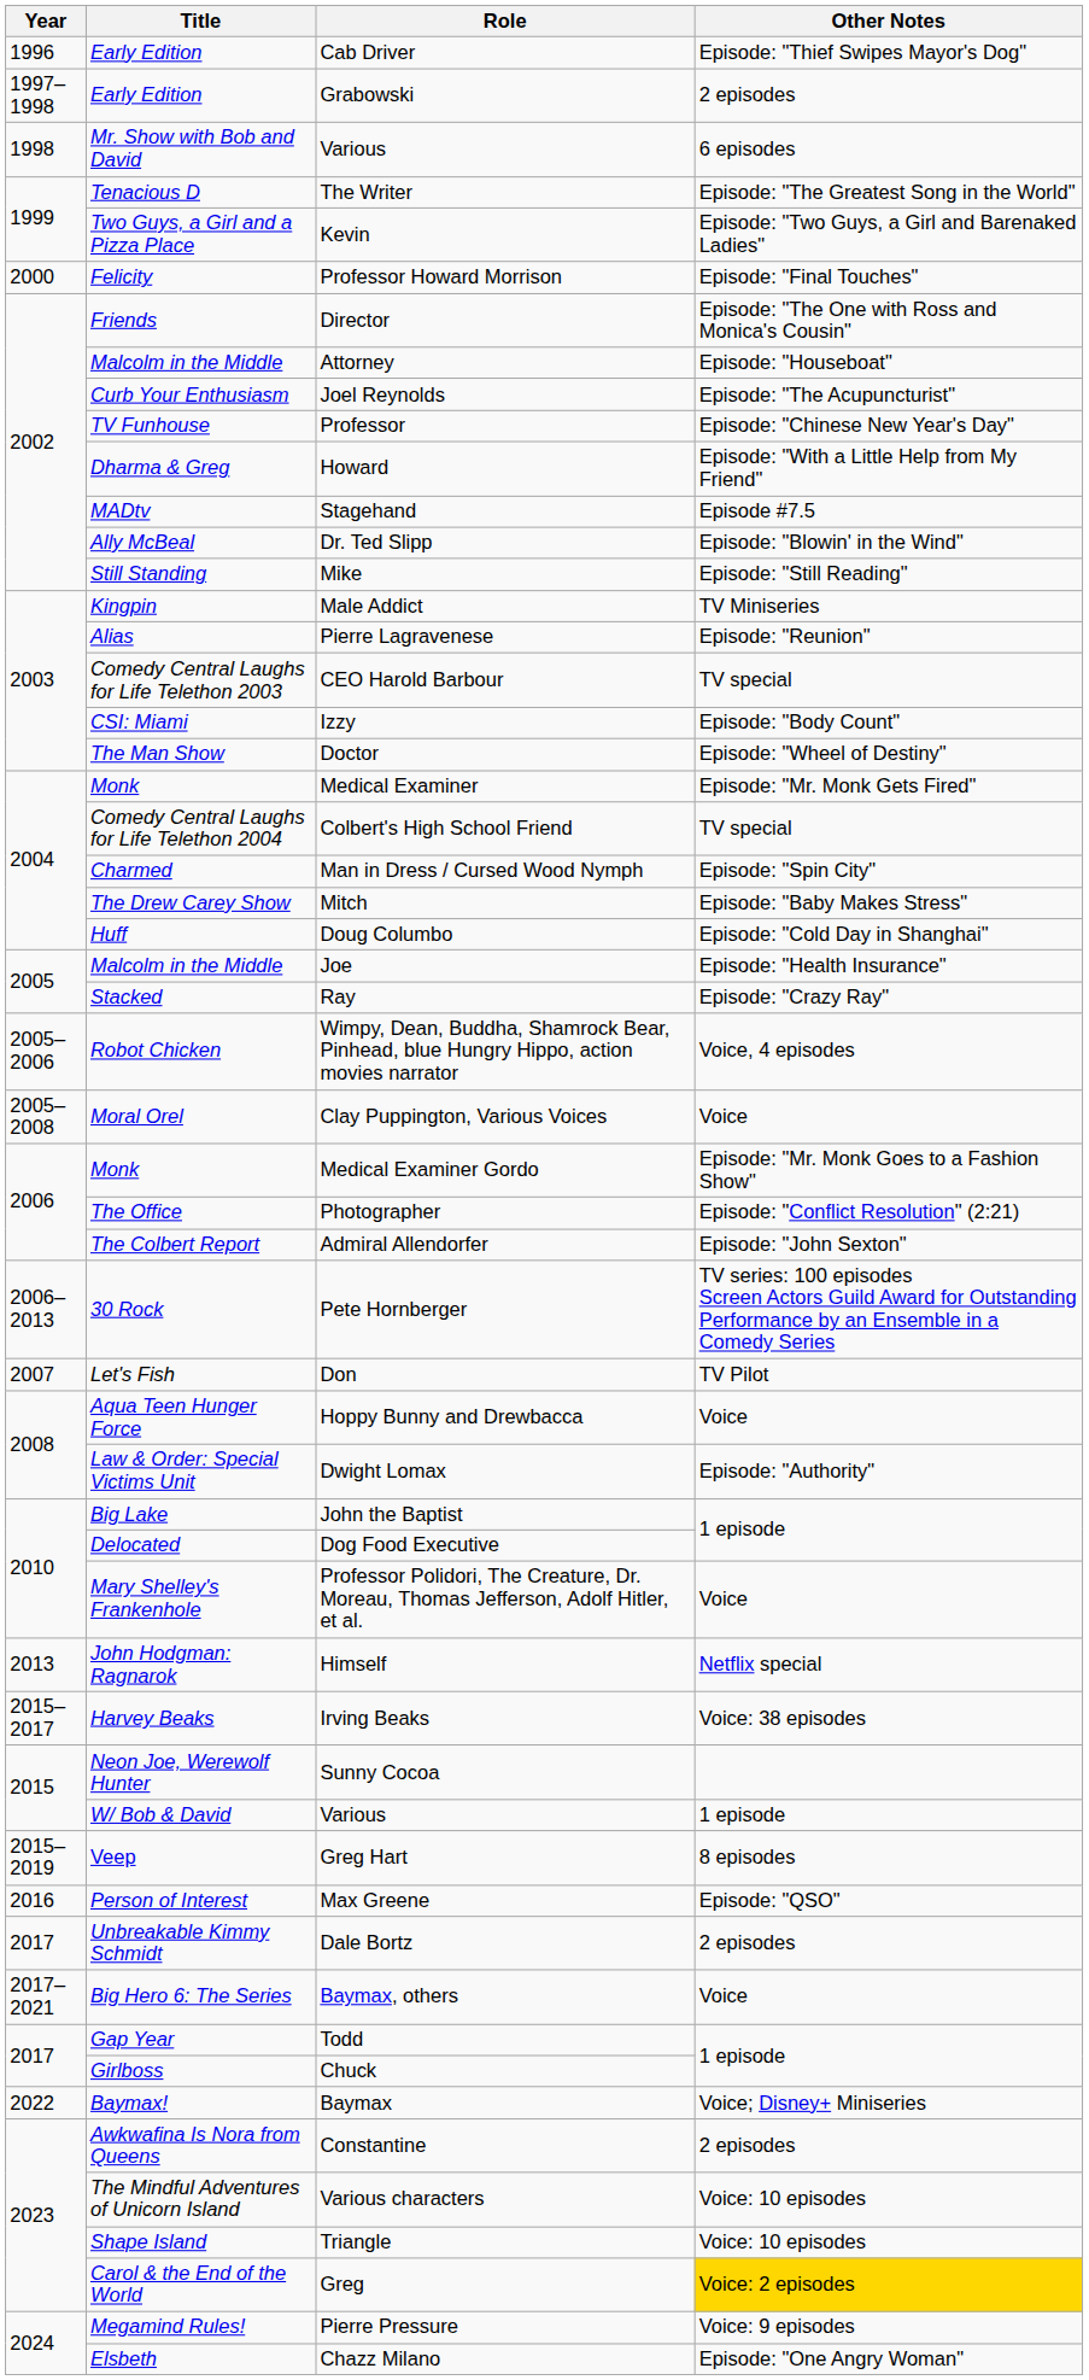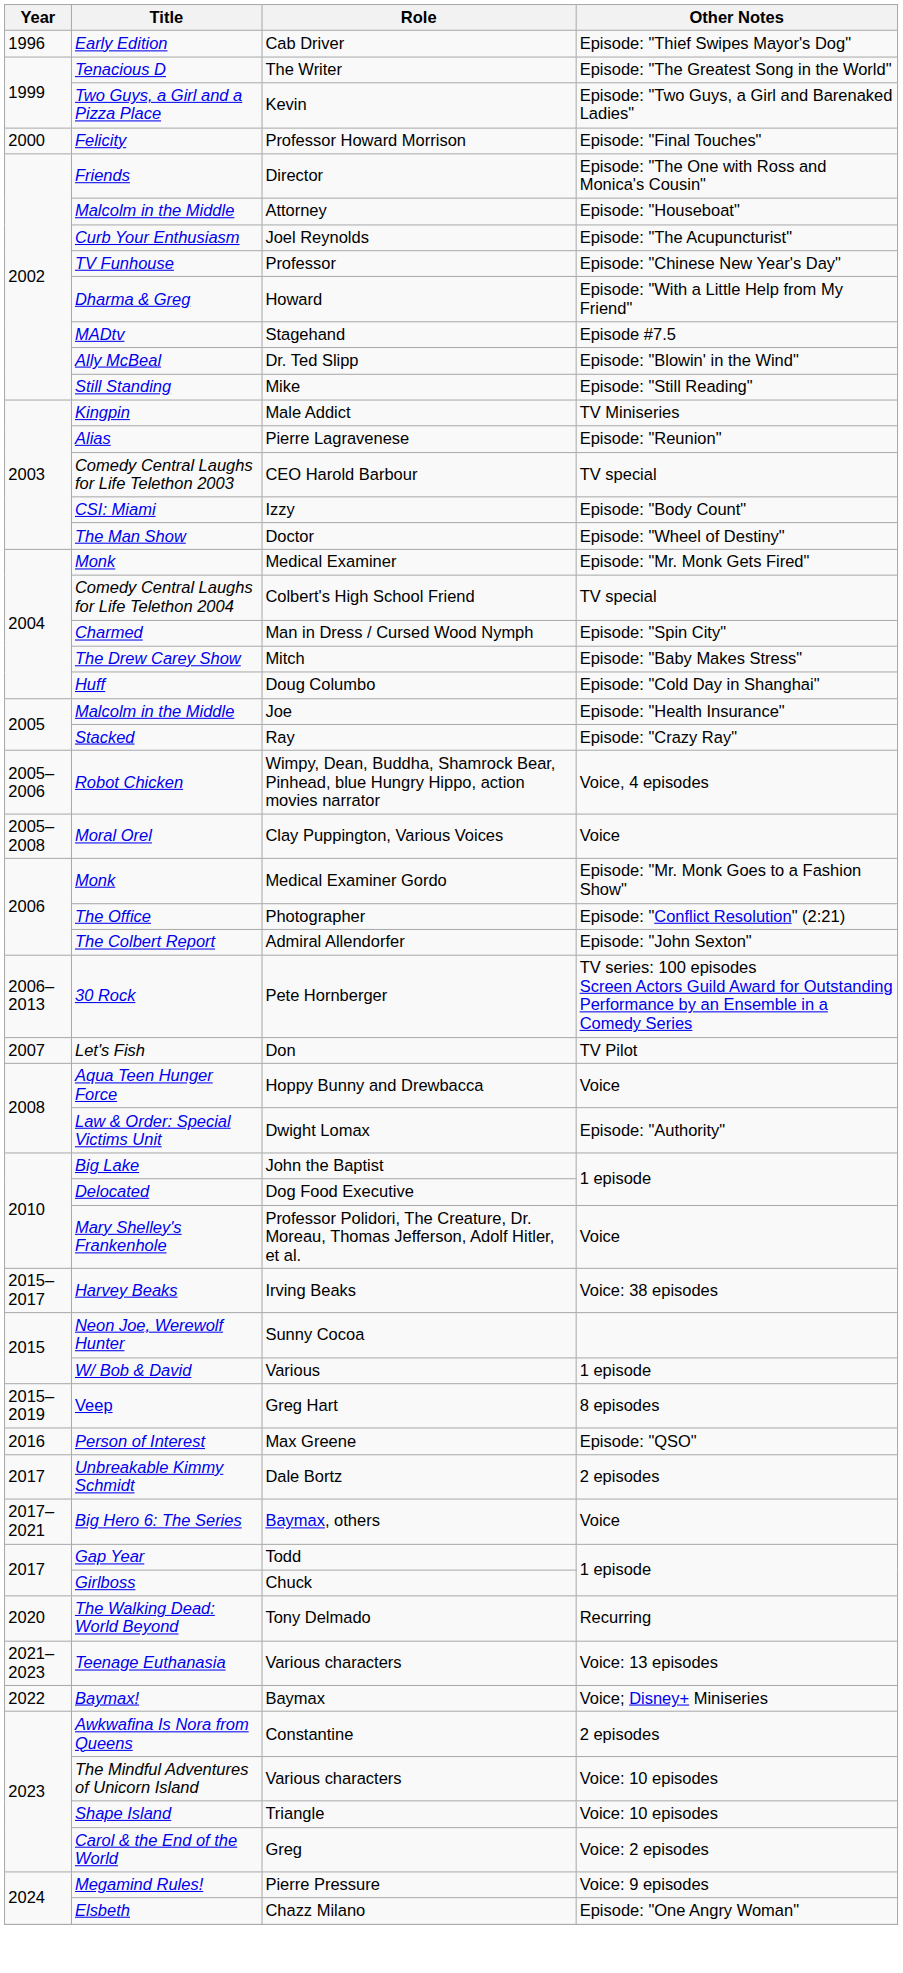 <table class="wikitable">
 <tr>
 <th>Year</th>
 <th>Title</th>
 <th>Role</th>
 <th>Other Notes</th>
 </tr>
 <tr>
 <td>1996</td>
 <td><em><a href='#'>Early Edition</a></em></td>
 <td>Cab Driver</td>
 <td>Episode: "Thief Swipes Mayor's Dog"</td>
-</tr>
-<tr>
-<td>1997–1998</td>
-<td><em><a href='#'>Early Edition</a></em></td>
-<td>Grabowski</td>
-<td>2 episodes</td>
-</tr>
-<tr>
-<td>1998</td>
-<td><em><a href='#'>Mr. Show with Bob and David</a></em></td>
-<td>Various</td>
-<td>6 episodes</td>
 </tr>
 <tr>
 <td rowspan="2">1999</td>
 <td><em><a href='#'>Tenacious D</a></em></td>
 <td>The Writer</td>
 <td>Episode: "The Greatest Song in the World"</td>
 </tr>
 <tr>
 <td><em><a href='#'>Two Guys, a Girl and a Pizza Place</a></em></td>
 <td>Kevin</td>
 <td>Episode: "Two Guys, a Girl and Barenaked Ladies"</td>
 </tr>
 <tr>
 <td>2000</td>
 <td><em><a href='#'>Felicity</a></em></td>
 <td>Professor Howard Morrison</td>
 <td>Episode: "Final Touches"</td>
 </tr>
 <tr>
 <td rowspan="8">2002</td>
 <td><em><a href='#'>Friends</a></em></td>
 <td>Director</td>
 <td>Episode: "The One with Ross and Monica's Cousin"</td>
 </tr>
 <tr>
 <td><em><a href='#'>Malcolm in the Middle</a></em></td>
 <td>Attorney</td>
 <td>Episode: "Houseboat"</td>
 </tr>
 <tr>
 <td><em><a href='#'>Curb Your Enthusiasm</a></em></td>
 <td>Joel Reynolds</td>
 <td>Episode: "The Acupuncturist"</td>
 </tr>
 <tr>
 <td><em><a href='#'>TV Funhouse</a></em></td>
 <td>Professor</td>
 <td>Episode: "Chinese New Year's Day"</td>
 </tr>
 <tr>
 <td><em><a href='#'>Dharma & Greg</a></em></td>
 <td>Howard</td>
 <td>Episode: "With a Little Help from My Friend"</td>
 </tr>
 <tr>
 <td><em><a href='#'>MADtv</a></em></td>
 <td>Stagehand</td>
 <td>Episode #7.5</td>
 </tr>
 <tr>
 <td><em><a href='#'>Ally McBeal</a></em></td>
 <td>Dr. Ted Slipp</td>
 <td>Episode: "Blowin' in the Wind"</td>
 </tr>
 <tr>
 <td><em><a href='#'>Still Standing</a></em></td>
 <td>Mike</td>
 <td>Episode: "Still Reading"</td>
 </tr>
 <tr>
 <td rowspan="5">2003</td>
 <td><em><a href='#'>Kingpin</a></em></td>
 <td>Male Addict</td>
 <td>TV Miniseries</td>
 </tr>
 <tr>
 <td><em><a href='#'>Alias</a></em></td>
 <td>Pierre Lagravenese</td>
 <td>Episode: "Reunion"</td>
 </tr>
 <tr>
 <td><em>Comedy Central Laughs for Life Telethon 2003</em></td>
 <td>CEO Harold Barbour</td>
 <td>TV special</td>
 </tr>
 <tr>
 <td><em><a href='#'>CSI: Miami</a></em></td>
 <td>Izzy</td>
 <td>Episode: "Body Count"</td>
 </tr>
 <tr>
 <td><em><a href='#'>The Man Show</a></em></td>
 <td>Doctor</td>
 <td>Episode: "Wheel of Destiny"</td>
 </tr>
 <tr>
 <td rowspan="5">2004</td>
 <td><em><a href='#'>Monk</a></em></td>
 <td>Medical Examiner</td>
 <td>Episode: "Mr. Monk Gets Fired"</td>
 </tr>
 <tr>
 <td><em>Comedy Central Laughs for Life Telethon 2004</em></td>
 <td>Colbert's High School Friend</td>
 <td>TV special</td>
 </tr>
 <tr>
 <td><em><a href='#'>Charmed</a></em></td>
 <td>Man in Dress / Cursed Wood Nymph</td>
 <td>Episode: "Spin City"</td>
 </tr>
 <tr>
 <td><em><a href='#'>The Drew Carey Show</a></em></td>
 <td>Mitch</td>
 <td>Episode: "Baby Makes Stress"</td>
 </tr>
 <tr>
 <td><em><a href='#'>Huff</a></em></td>
 <td>Doug Columbo</td>
 <td>Episode: "Cold Day in Shanghai"</td>
 </tr>
 <tr>
 <td rowspan="2">2005</td>
 <td><em><a href='#'>Malcolm in the Middle</a></em></td>
 <td>Joe</td>
 <td>Episode: "Health Insurance"</td>
 </tr>
 <tr>
 <td><em><a href='#'>Stacked</a></em></td>
 <td>Ray</td>
 <td>Episode: "Crazy Ray"</td>
 </tr>
 <tr>
 <td>2005–2006</td>
 <td><em><a href='#'>Robot Chicken</a></em></td>
 <td>Wimpy, Dean, Buddha, Shamrock Bear, Pinhead, blue Hungry Hippo, action movies narrator</td>
 <td>Voice, 4 episodes</td>
 </tr>
 <tr>
 <td>2005–2008</td>
 <td><em><a href='#'>Moral Orel</a></em></td>
 <td>Clay Puppington, Various Voices</td>
 <td>Voice</td>
 </tr>
 <tr>
 <td rowspan="3">2006</td>
 <td><em><a href='#'>Monk</a></em></td>
 <td>Medical Examiner Gordo</td>
 <td>Episode: "Mr. Monk Goes to a Fashion Show"</td>
 </tr>
 <tr>
 <td><em><a href='#'>The Office</a></em></td>
 <td>Photographer</td>
 <td>Episode: "<a href='#'>Conflict Resolution</a>" (2:21)</td>
 </tr>
 <tr>
 <td><em><a href='#'>The Colbert Report</a></em></td>
 <td>Admiral Allendorfer</td>
 <td>Episode: "John Sexton"</td>
 </tr>
 <tr>
 <td>2006–2013</td>
 <td><em><a href='#'>30 Rock</a></em></td>
 <td>Pete Hornberger</td>
 <td>TV series: 100 episodes<br><a href='#'>Screen Actors Guild Award for Outstanding Performance by an Ensemble in a Comedy Series</a></td>
 </tr>
 <tr>
 <td>2007</td>
 <td><em>Let's Fish</em></td>
 <td>Don</td>
 <td>TV Pilot</td>
 </tr>
 <tr>
 <td rowspan="2">2008</td>
 <td><em><a href='#'>Aqua Teen Hunger Force</a></em></td>
 <td>Hoppy Bunny and Drewbacca</td>
 <td>Voice</td>
 </tr>
 <tr>
 <td><em><a href='#'>Law & Order: Special Victims Unit</a></em></td>
 <td>Dwight Lomax</td>
 <td>Episode: "Authority"</td>
 </tr>
 <tr>
 <td rowspan="3">2010</td>
 <td><em><a href='#'>Big Lake</a></em></td>
 <td>John the Baptist</td>
 <td rowspan="2">1 episode</td>
 </tr>
 <tr>
 <td><em><a href='#'>Delocated</a></em></td>
 <td>Dog Food Executive</td>
 </tr>
 <tr>
 <td><em><a href='#'>Mary Shelley's Frankenhole</a></em></td>
 <td>Professor Polidori, The Creature, Dr. Moreau, Thomas Jefferson, Adolf Hitler, et al.</td>
 <td>Voice</td>
 </tr>
 <tr>
-<td>2013</td>
-<td><em><a href='#'>John Hodgman: Ragnarok</a></em></td>
-<td>Himself</td>
-<td><a href='#'>Netflix</a> special</td>
-</tr>
-<tr>
 <td>2015–2017</td>
 <td><em><a href='#'>Harvey Beaks</a></em></td>
 <td>Irving Beaks</td>
 <td>Voice: 38 episodes</td>
 </tr>
 <tr>
 <td rowspan="2">2015</td>
 <td><em><a href='#'>Neon Joe, Werewolf Hunter</a></em></td>
 <td>Sunny Cocoa</td>
 <td></td>
 </tr>
 <tr>
 <td><em><a href='#'>W/ Bob & David</a></em></td>
 <td>Various</td>
 <td>1 episode</td>
 </tr>
 <tr>
 <td>2015–2019</td>
 <td><a href='#'>Veep</a></td>
 <td>Greg Hart</td>
 <td>8 episodes</td>
 </tr>
 <tr>
 <td>2016</td>
 <td><em><a href='#'>Person of Interest</a></em></td>
 <td>Max Greene</td>
 <td>Episode: "QSO"</td>
 </tr>
 <tr>
 <td>2017</td>
 <td><em><a href='#'>Unbreakable Kimmy Schmidt</a></em></td>
 <td>Dale Bortz</td>
 <td>2 episodes</td>
 </tr>
 <tr>
 <td>2017–2021</td>
 <td><em><a href='#'>Big Hero 6: The Series</a></em></td>
 <td><a href='#'>Baymax</a>, others</td>
 <td>Voice</td>
 </tr>
 <tr>
 <td rowspan="2">2017</td>
 <td><em><a href='#'>Gap Year</a></em></td>
 <td>Todd</td>
 <td rowspan="2">1 episode</td>
 </tr>
 <tr>
 <td><em><a href='#'>Girlboss</a></em></td>
 <td>Chuck</td>
 </tr>
 <tr>
+<td>2020</td>
+<td><em><a href='#'>The Walking Dead: World Beyond</a></em></td>
+<td>Tony Delmado</td>
+<td>Recurring</td>
+</tr>
+<tr>
+<td>2021–2023</td>
+<td><em><a href='#'>Teenage Euthanasia</a></em></td>
+<td>Various characters</td>
+<td>Voice: 13 episodes</td>
+</tr>
+<tr>
 <td>2022</td>
 <td><em><a href='#'>Baymax!</a></em></td>
 <td>Baymax</td>
 <td>Voice; <a href='#'>Disney+</a> Miniseries</td>
 </tr>
 <tr>
 <td rowspan="4">2023</td>
 <td><em><a href='#'>Awkwafina Is Nora from Queens</a></em></td>
 <td>Constantine</td>
 <td>2 episodes</td>
 </tr>
 <tr>
 <td><em>The Mindful Adventures of Unicorn Island</em></td>
 <td>Various characters</td>
 <td>Voice: 10 episodes</td>
 </tr>
 <tr>
 <td><em><a href='#'>Shape Island</a></em></td>
 <td>Triangle</td>
 <td>Voice: 10 episodes</td>
 </tr>
 <tr>
 <td><em><a href='#'>Carol & the End of the World</a></em></td>
 <td>Greg</td>
-<td style="background: gold;">Voice: 2 episodes</td>
+<td>Voice: 2 episodes</td>
 </tr>
 <tr>
 <td rowspan="2">2024</td>
 <td><em><a href='#'>Megamind Rules!</a></em></td>
 <td>Pierre Pressure</td>
 <td>Voice: 9 episodes</td>
 </tr>
 <tr>
 <td><em><a href='#'>Elsbeth</a></em></td>
 <td>Chazz Milano</td>
 <td>Episode: "One Angry Woman"</td>
 </tr>
 <tr>
 </tr>
 </table>
